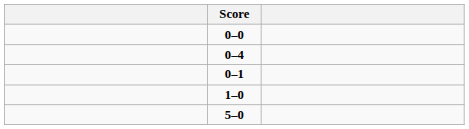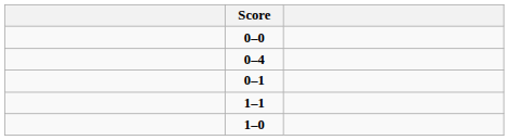 <table class="wikitable" style="text-align: center; font-size:100% ">
 <tr>
 <th align="right" width="250"></th>
 <th width="60">Score</th>
 <th align="left" width="250"></th>
 </tr>
 <tr>
 <td align=left></td>
 <td align=center><strong>0–0</strong></td>
 <td align=left></td>
 </tr>
 <tr>
 <td align=left></td>
 <td align=center><strong>0–4</strong></td>
 <td align=left></td>
 </tr>
 <tr>
 <td align=left></td>
 <td align=center><strong>0–1</strong></td>
 <td align=left></td>
 </tr>
 <tr>
 <td align=left></td>
-<td align=center><strong>1–0</strong></td>
+<td align=center><strong>1–1</strong></td>
 <td align=left></td>
 </tr>
 <tr>
 <td align=left></td>
-<td align=center><strong>5–0</strong></td>
+<td align=center><strong>1–0</strong></td>
 <td align=left></td>
 </tr>
 </table>
